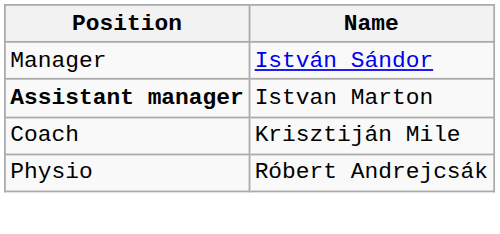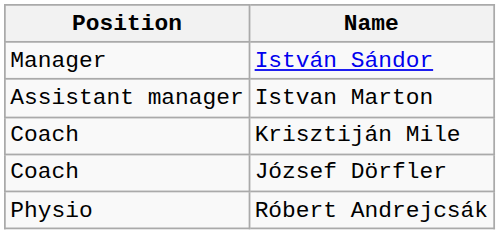 <table class="wikitable">
 <tr>
 <th>Position</th>
 <th>Name</th>
 </tr>
 <tr>
 <td>Manager</td>
 <td> <a href='#'>István Sándor</a></td>
 </tr>
 <tr>
-<td><strong>Assistant manager</strong></td>
+<td>Assistant manager</td>
 <td> Istvan Marton</td>
 </tr>
 <tr>
 <td>Coach</td>
 <td> Krisztiján Mile</td>
 </tr>
 <tr>
+<td>Coach</td>
+<td> József Dörfler</td>
+</tr>
+<tr>
 <td>Physio</td>
 <td> Róbert Andrejcsák</td>
 </tr>
 </table>
